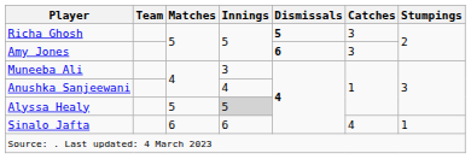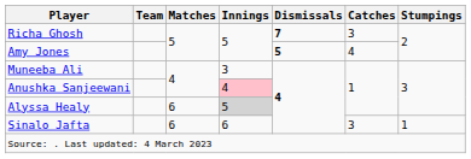 <table class="wikitable sortable" style="text-align:left">
 <tr>
 <th class="unsortable">Player</th>
 <th>Team</th>
 <th>Matches</th>
 <th>Innings</th>
 <th>Dismissals</th>
 <th>Catches</th>
 <th>Stumpings</th>
 </tr>
 <tr>
 <td><a href='#'>Richa Ghosh</a></td>
 <td></td>
 <td rowspan=2>5</td>
 <td rowspan=2>5</td>
-<td><strong>5</strong></td>
+<td><strong>7</strong></td>
 <td>3</td>
 <td rowspan=2>2</td>
 </tr>
 <tr>
 <td><a href='#'>Amy Jones</a></td>
 <td></td>
-<td><strong>6</strong></td>
-<td>3</td>
+<td><strong>5</strong></td>
+<td>4</td>
 </tr>
 <tr>
 <td><a href='#'>Muneeba Ali</a></td>
 <td></td>
 <td rowspan=2>4</td>
 <td>3</td>
 <td rowspan=4><strong>4</strong></td>
 <td rowspan=3>1</td>
 <td rowspan=3>3</td>
 </tr>
 <tr>
 <td><a href='#'>Anushka Sanjeewani</a></td>
 <td></td>
-<td>4</td>
+<td style="background: pink;">4</td>
 </tr>
 <tr>
 <td><a href='#'>Alyssa Healy</a></td>
 <td></td>
-<td>5</td>
+<td>6</td>
 <td style="background: lightgrey;">5</td>
 </tr>
 <tr>
 <td><a href='#'>Sinalo Jafta</a></td>
 <td></td>
 <td>6</td>
 <td>6</td>
-<td>4</td>
+<td>3</td>
 <td>1</td>
 </tr>
 <tr>
 <td colspan=7><small>Source: . Last updated: 4 March 2023</small></td>
 </tr>
 </table>
